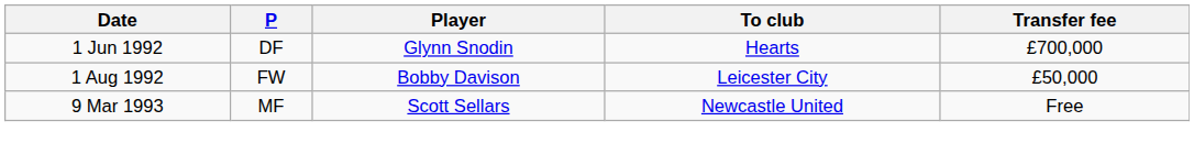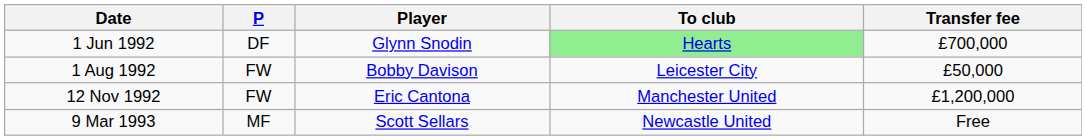 <table class="wikitable sortable" style="width:100%; text-align:center; font-size:85%;">
 <tr>
 <th>Date</th>
 <th><a href='#'>P</a></th>
 <th>Player</th>
 <th>To club</th>
 <th>Transfer fee</th>
 </tr>
 <tr>
 <td>1 Jun 1992</td>
 <td>DF</td>
 <td> <a href='#'>Glynn Snodin</a></td>
-<td> <a href='#'>Hearts</a></td>
+<td style="background: lightgreen;"> <a href='#'>Hearts</a></td>
 <td>£700,000</td>
 </tr>
 <tr>
 <td>1 Aug 1992</td>
 <td>FW</td>
 <td> <a href='#'>Bobby Davison</a></td>
 <td> <a href='#'>Leicester City</a></td>
 <td>£50,000</td>
 </tr>
 <tr>
+<td>12 Nov 1992</td>
+<td>FW</td>
+<td> <a href='#'>Eric Cantona</a></td>
+<td> <a href='#'>Manchester United</a></td>
+<td>£1,200,000</td>
+</tr>
+<tr>
 <td>9 Mar 1993</td>
 <td>MF</td>
 <td> <a href='#'>Scott Sellars</a></td>
 <td> <a href='#'>Newcastle United</a></td>
 <td>Free</td>
 </tr>
 </table>
